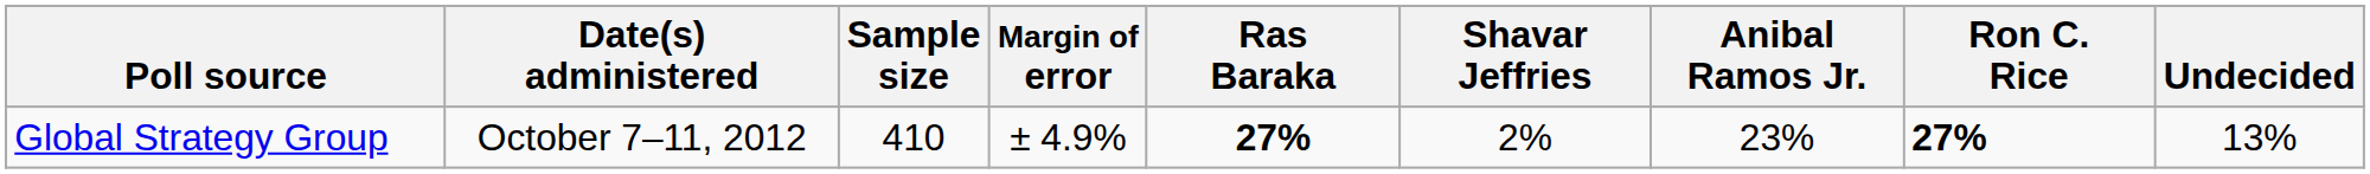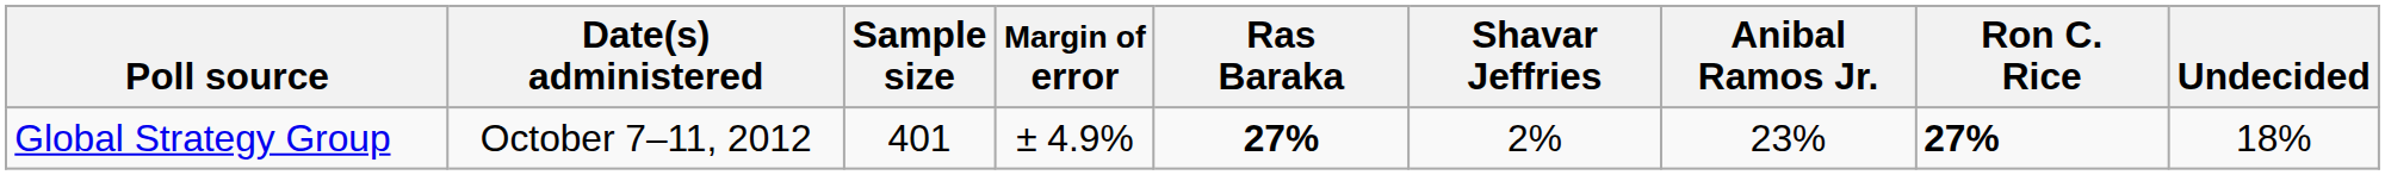 <table class="wikitable">
 <tr valign= bottom>
 <th style="width:180px;">Poll source</th>
 <th style="width:160px;">Date(s)<br>administered</th>
 <th class=small>Sample<br>size</th>
 <th><small>Margin of</small><br>error</th>
 <th style="width:100px;">Ras<br>Baraka</th>
 <th style="width:100px;">Shavar<br>Jeffries</th>
 <th style="width:100px;">Anibal<br>Ramos Jr.</th>
 <th style="width:100px;">Ron C.<br>Rice</th>
 <th style="width:40px;">Undecided</th>
 </tr>
 <tr>
 <td><a href='#'>Global Strategy Group</a></td>
 <td align=center>October 7–11, 2012</td>
-<td align=center>410</td>
+<td align=center>401</td>
 <td align=center>± 4.9%</td>
 <td align=center><strong>27%</strong></td>
 <td align=center>2%</td>
 <td align=center>23%</td>
 <td><strong>27%</strong></td>
-<td align=center>13%</td>
+<td align=center>18%</td>
 </tr>
 </table>
